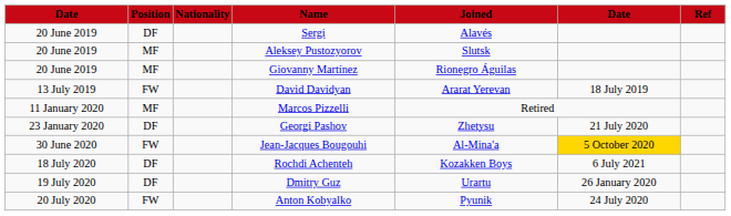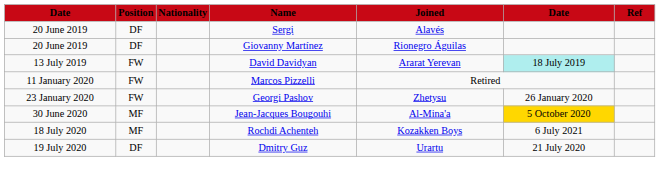 <table class="wikitable"  style="text-align:center; font-size:90%; ">
 <tr>
 <th style="background:#C80815; color:black; width:150px;">Date</th>
 <th style="background:#C80815; color:black; width:50px;">Position</th>
 <th style="background:#C80815; color:black; width:50px;">Nationality</th>
 <th style="background:#C80815; color:black; width:200px;">Name</th>
 <th style="background:#C80815; color:black; width:200px;">Joined</th>
 <th style="background:#C80815; color:black; width:150px;">Date</th>
 <th style="background:#C80815; color:black; width:50px;">Ref</th>
 </tr>
 <tr>
 <td>20 June 2019</td>
 <td>DF</td>
 <td></td>
 <td><a href='#'>Sergi</a></td>
 <td><a href='#'>Alavés</a></td>
 <td></td>
 <td></td>
 </tr>
 <tr>
 <td>20 June 2019</td>
-<td>MF</td>
-<td></td>
-<td><a href='#'>Aleksey Pustozyorov</a></td>
-<td><a href='#'>Slutsk</a></td>
-<td></td>
-<td></td>
-</tr>
-<tr>
-<td>20 June 2019</td>
-<td>MF</td>
+<td>DF</td>
 <td></td>
 <td><a href='#'>Giovanny Martínez</a></td>
 <td><a href='#'>Rionegro Águilas</a></td>
 <td></td>
 <td></td>
 </tr>
 <tr>
 <td>13 July 2019</td>
 <td>FW</td>
 <td></td>
 <td><a href='#'>David Davidyan</a></td>
 <td><a href='#'>Ararat Yerevan</a></td>
-<td>18 July 2019</td>
+<td style="background: paleturquoise;">18 July 2019</td>
 <td></td>
 </tr>
 <tr>
 <td>11 January 2020</td>
-<td>MF</td>
+<td>FW</td>
 <td></td>
 <td><a href='#'>Marcos Pizzelli</a></td>
 <td colspan="2">Retired</td>
 <td></td>
 </tr>
 <tr>
 <td>23 January 2020</td>
-<td>DF</td>
+<td>FW</td>
 <td></td>
 <td><a href='#'>Georgi Pashov</a></td>
 <td><a href='#'>Zhetysu</a></td>
-<td>21 July 2020</td>
+<td>26 January 2020</td>
 <td></td>
 </tr>
 <tr>
 <td>30 June 2020</td>
-<td>FW</td>
+<td>MF</td>
 <td></td>
 <td><a href='#'>Jean-Jacques Bougouhi</a></td>
 <td><a href='#'>Al-Mina'a</a></td>
 <td style="background: gold;">5 October 2020</td>
 <td></td>
 </tr>
 <tr>
 <td>18 July 2020</td>
-<td>DF</td>
+<td>MF</td>
 <td></td>
 <td><a href='#'>Rochdi Achenteh</a></td>
 <td><a href='#'>Kozakken Boys</a></td>
 <td>6 July 2021</td>
 <td></td>
 </tr>
 <tr>
 <td>19 July 2020</td>
 <td>DF</td>
 <td></td>
 <td><a href='#'>Dmitry Guz</a></td>
 <td><a href='#'>Urartu</a></td>
-<td>26 January 2020</td>
-<td></td>
-</tr>
-<tr>
-<td>20 July 2020</td>
-<td>FW</td>
-<td></td>
-<td><a href='#'>Anton Kobyalko</a></td>
-<td><a href='#'>Pyunik</a></td>
-<td>24 July 2020</td>
+<td>21 July 2020</td>
 <td></td>
 </tr>
 </table>
